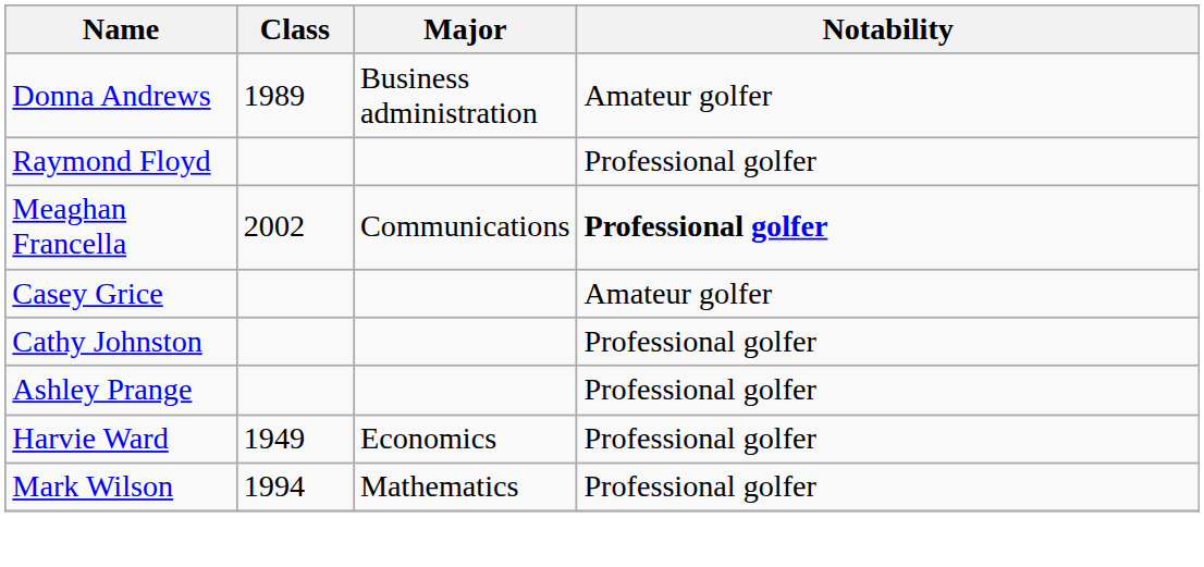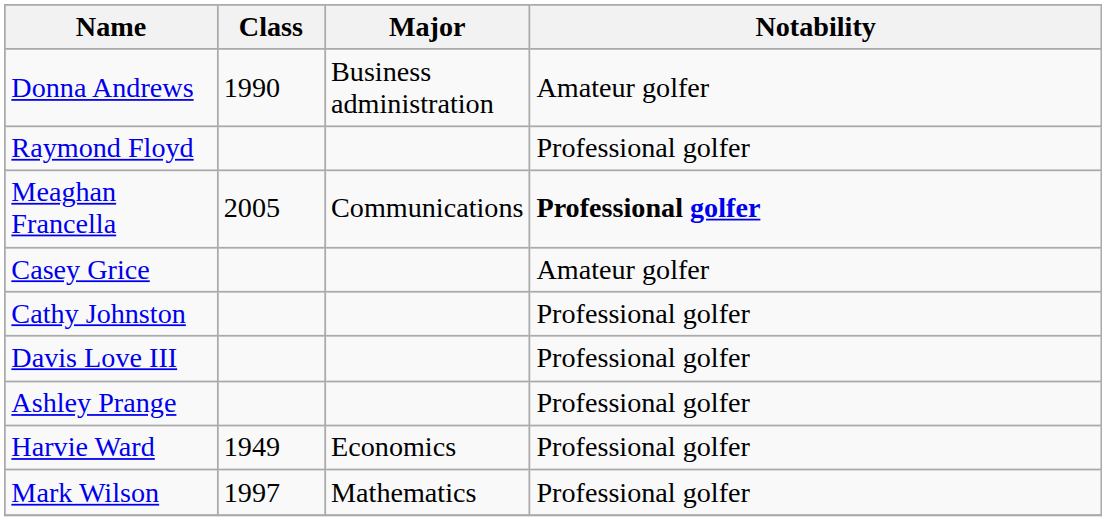 <table class="wikitable" width="100%">
 <tr>
 <th width="20%">Name</th>
 <th width="10%">Class</th>
 <th width="15%">Major</th>
 <th width="55%">Notability</th>
 </tr>
 <tr>
 <td><a href='#'>Donna Andrews</a></td>
-<td>1989</td>
+<td>1990</td>
 <td>Business administration</td>
 <td>Amateur golfer</td>
 </tr>
 <tr>
 <td><a href='#'>Raymond Floyd</a></td>
 <td></td>
 <td></td>
 <td>Professional golfer</td>
 </tr>
 <tr>
 <td><a href='#'>Meaghan Francella</a></td>
-<td>2002</td>
+<td>2005</td>
 <td>Communications</td>
 <td><strong>Professional <a href='#'>golfer</a></strong></td>
 </tr>
 <tr>
 <td><a href='#'>Casey Grice</a></td>
 <td></td>
 <td></td>
 <td>Amateur golfer</td>
 </tr>
 <tr>
 <td><a href='#'>Cathy Johnston</a></td>
+<td></td>
+<td></td>
+<td>Professional golfer</td>
+</tr>
+<tr>
+<td><a href='#'>Davis Love III</a></td>
 <td></td>
 <td></td>
 <td>Professional golfer</td>
 </tr>
 <tr>
 <td><a href='#'>Ashley Prange</a></td>
 <td></td>
 <td></td>
 <td>Professional golfer</td>
 </tr>
 <tr>
 <td><a href='#'>Harvie Ward</a></td>
 <td>1949</td>
 <td>Economics</td>
 <td>Professional golfer</td>
 </tr>
 <tr>
 <td><a href='#'>Mark Wilson</a></td>
-<td>1994</td>
+<td>1997</td>
 <td>Mathematics</td>
 <td>Professional golfer</td>
 </tr>
 <tr>
 </tr>
 </table>
